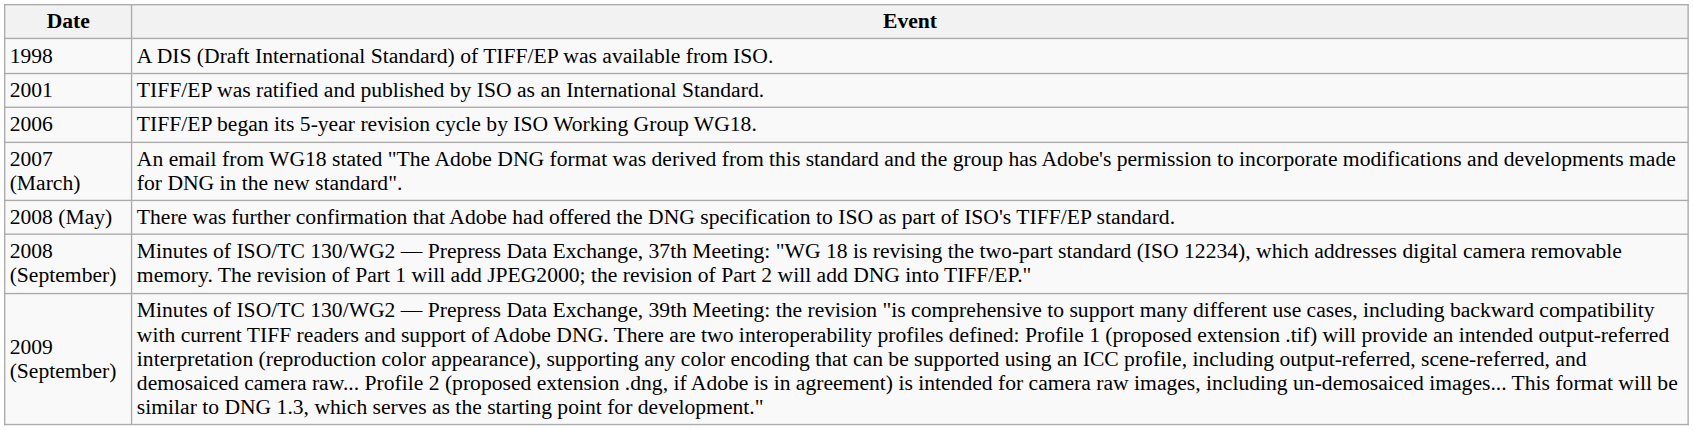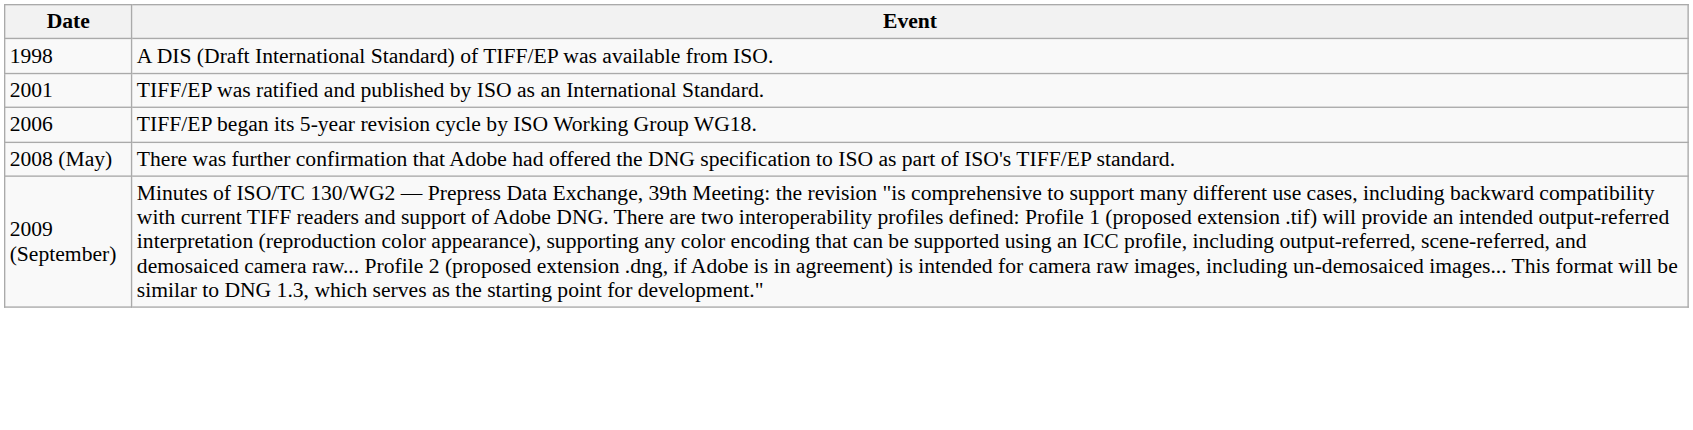 <table class="wikitable">
 <tr>
 <th>Date</th>
 <th>Event</th>
 </tr>
 <tr>
 <td>1998</td>
 <td>A DIS (Draft International Standard) of TIFF/EP was available from ISO.</td>
 </tr>
 <tr>
 <td>2001</td>
 <td>TIFF/EP was ratified and published by ISO as an International Standard.</td>
 </tr>
 <tr>
 <td>2006</td>
 <td>TIFF/EP began its 5-year revision cycle by ISO Working Group WG18.</td>
 </tr>
 <tr>
-<td>2007 (March)</td>
-<td>An email from WG18 stated "The Adobe DNG format was derived from this standard and the group has Adobe's permission to incorporate modifications and developments made for DNG in the new standard".</td>
-</tr>
-<tr>
 <td>2008 (May)</td>
 <td>There was further confirmation that Adobe had offered the DNG specification to ISO as part of ISO's TIFF/EP standard.</td>
-</tr>
-<tr>
-<td>2008 (September)</td>
-<td>Minutes of ISO/TC 130/WG2 — Prepress Data Exchange, 37th Meeting: "WG 18 is revising the two-part standard (ISO 12234), which addresses digital camera removable memory. The revision of Part 1 will add JPEG2000; the revision of Part 2 will add DNG into TIFF/EP."</td>
 </tr>
 <tr>
 <td>2009 (September)</td>
 <td>Minutes of ISO/TC 130/WG2 — Prepress Data Exchange, 39th Meeting: the revision "is comprehensive to support many different use cases, including backward compatibility with current TIFF readers and support of Adobe DNG. There are two interoperability profiles defined: Profile 1 (proposed extension .tif) will provide an intended output-referred interpretation (reproduction color appearance), supporting any color encoding that can be supported using an ICC profile, including output-referred, scene-referred, and demosaiced camera raw... Profile 2 (proposed extension .dng, if Adobe is in agreement) is intended for camera raw images, including un-demosaiced images... This format will be similar to DNG 1.3, which serves as the starting point for development."</td>
 </tr>
 </table>
